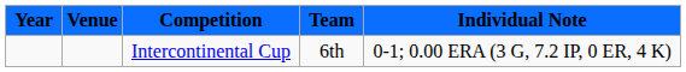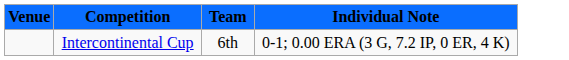 <table class="wikitable">
 <tr>
-<th style="background:#0A6EFF"><span> Year </span></th>
 <th style="background:#0A6EFF"><span>Venue</span></th>
 <th style="background:#0A6EFF"><span>Competition</span></th>
 <th style="background:#0A6EFF"><span> Team </span></th>
 <th style="background:#0A6EFF"><span> Individual Note </span></th>
 </tr>
 <tr>
-<td style="text-align:center"></td>
 <td>  </td>
 <td> <a href='#'>Intercontinental Cup</a> </td>
 <td style="text-align:center">6th</td>
 <td style="text-align:center"> 0-1; 0.00 ERA (3 G, 7.2 IP, 0 ER, 4 K) </td>
 </tr>
 </table>
